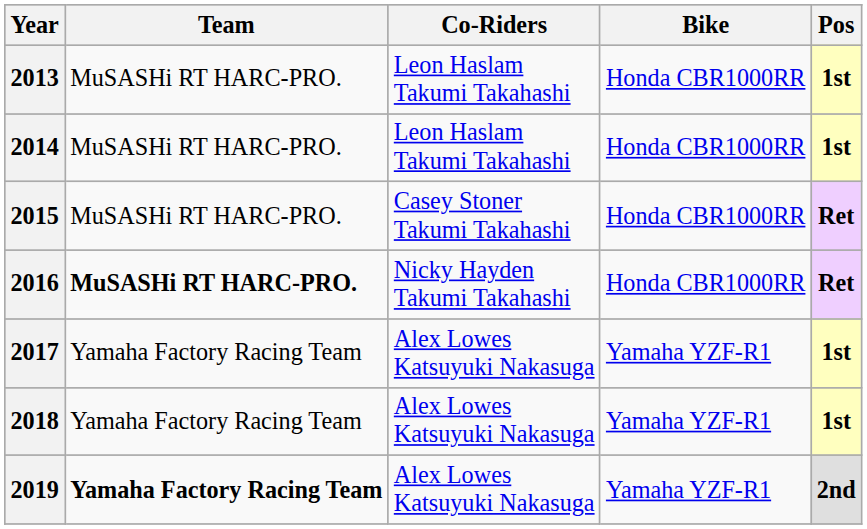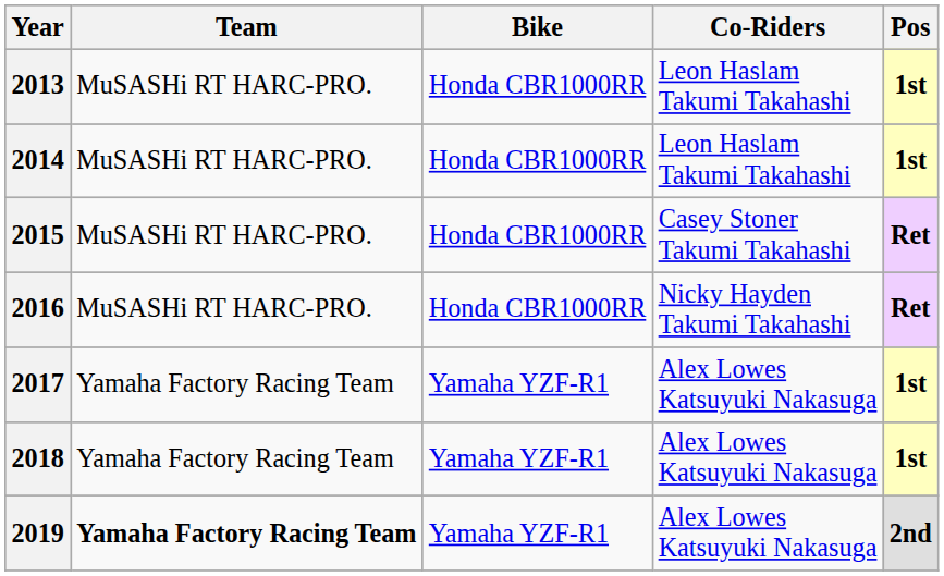 <table class="wikitable" style="font-size:90%;">
 <tr>
 <th>Year</th>
 <th>Team</th>
+<th>Bike</th>
 <th>Co-Riders</th>
-<th>Bike</th>
 <th>Pos</th>
 </tr>
 <tr>
 <th>2013</th>
 <td> MuSASHi RT HARC-PRO.</td>
+<td><a href='#'>Honda CBR1000RR</a></td>
 <td> <a href='#'>Leon Haslam</a><br> <a href='#'>Takumi Takahashi</a></td>
-<td><a href='#'>Honda CBR1000RR</a></td>
 <th style="background:#FFFFBF;">1st</th>
 </tr>
 <tr>
 <th>2014</th>
 <td> MuSASHi RT HARC-PRO.</td>
+<td><a href='#'>Honda CBR1000RR</a></td>
 <td> <a href='#'>Leon Haslam</a><br> <a href='#'>Takumi Takahashi</a></td>
-<td><a href='#'>Honda CBR1000RR</a></td>
 <th style="background:#FFFFBF;">1st</th>
 </tr>
 <tr>
 <th>2015</th>
 <td> MuSASHi RT HARC-PRO.</td>
+<td><a href='#'>Honda CBR1000RR</a></td>
 <td> <a href='#'>Casey Stoner</a><br> <a href='#'>Takumi Takahashi</a></td>
-<td><a href='#'>Honda CBR1000RR</a></td>
 <th style="background:#EFCFFF;">Ret</th>
 </tr>
 <tr>
 <th>2016</th>
-<td><strong> MuSASHi RT HARC-PRO.</strong></td>
+<td> MuSASHi RT HARC-PRO.</td>
+<td><a href='#'>Honda CBR1000RR</a></td>
 <td> <a href='#'>Nicky Hayden</a><br> <a href='#'>Takumi Takahashi</a></td>
-<td><a href='#'>Honda CBR1000RR</a></td>
 <th style="background:#EFCFFF;">Ret</th>
 </tr>
 <tr>
 <th>2017</th>
 <td> Yamaha Factory Racing Team</td>
+<td><a href='#'>Yamaha YZF-R1</a></td>
 <td> <a href='#'>Alex Lowes</a><br> <a href='#'>Katsuyuki Nakasuga</a></td>
-<td><a href='#'>Yamaha YZF-R1</a></td>
 <th style="background:#FFFFBF;">1st</th>
 </tr>
 <tr>
 <th>2018</th>
 <td> Yamaha Factory Racing Team</td>
+<td><a href='#'>Yamaha YZF-R1</a></td>
 <td> <a href='#'>Alex Lowes</a><br> <a href='#'>Katsuyuki Nakasuga</a></td>
-<td><a href='#'>Yamaha YZF-R1</a></td>
 <th style="background:#FFFFBF;">1st</th>
 </tr>
 <tr>
 <th>2019</th>
 <td><strong> Yamaha Factory Racing Team</strong></td>
+<td><a href='#'>Yamaha YZF-R1</a></td>
 <td> <a href='#'>Alex Lowes</a><br> <a href='#'>Katsuyuki Nakasuga</a></td>
-<td><a href='#'>Yamaha YZF-R1</a></td>
 <th style="background:#DFDFDF;">2nd</th>
 </tr>
 </table>
